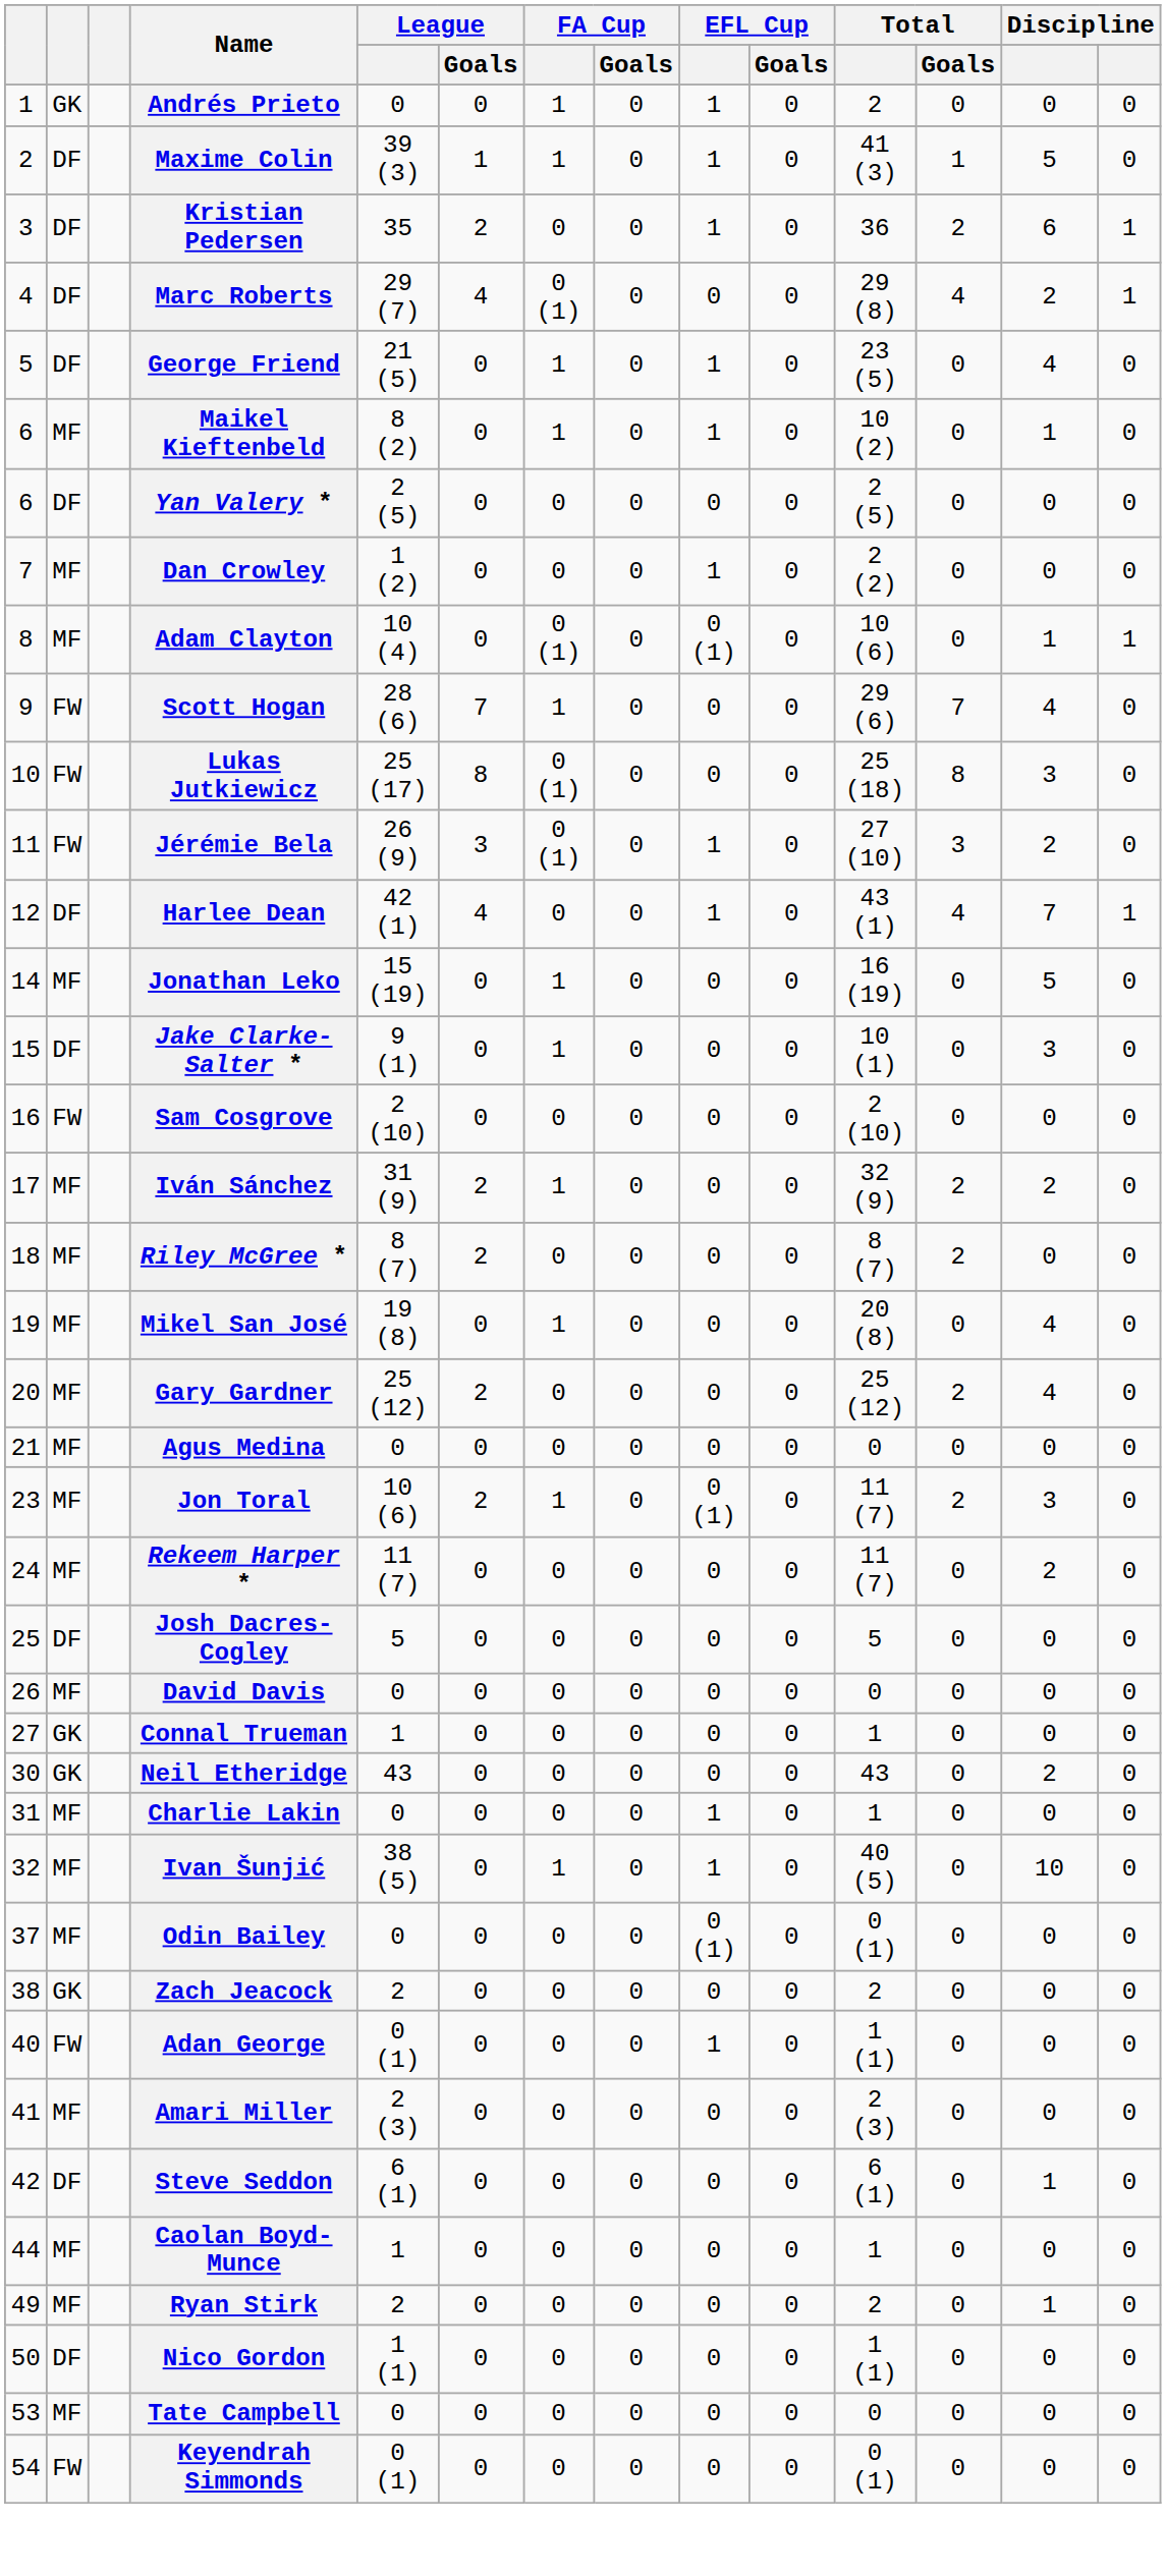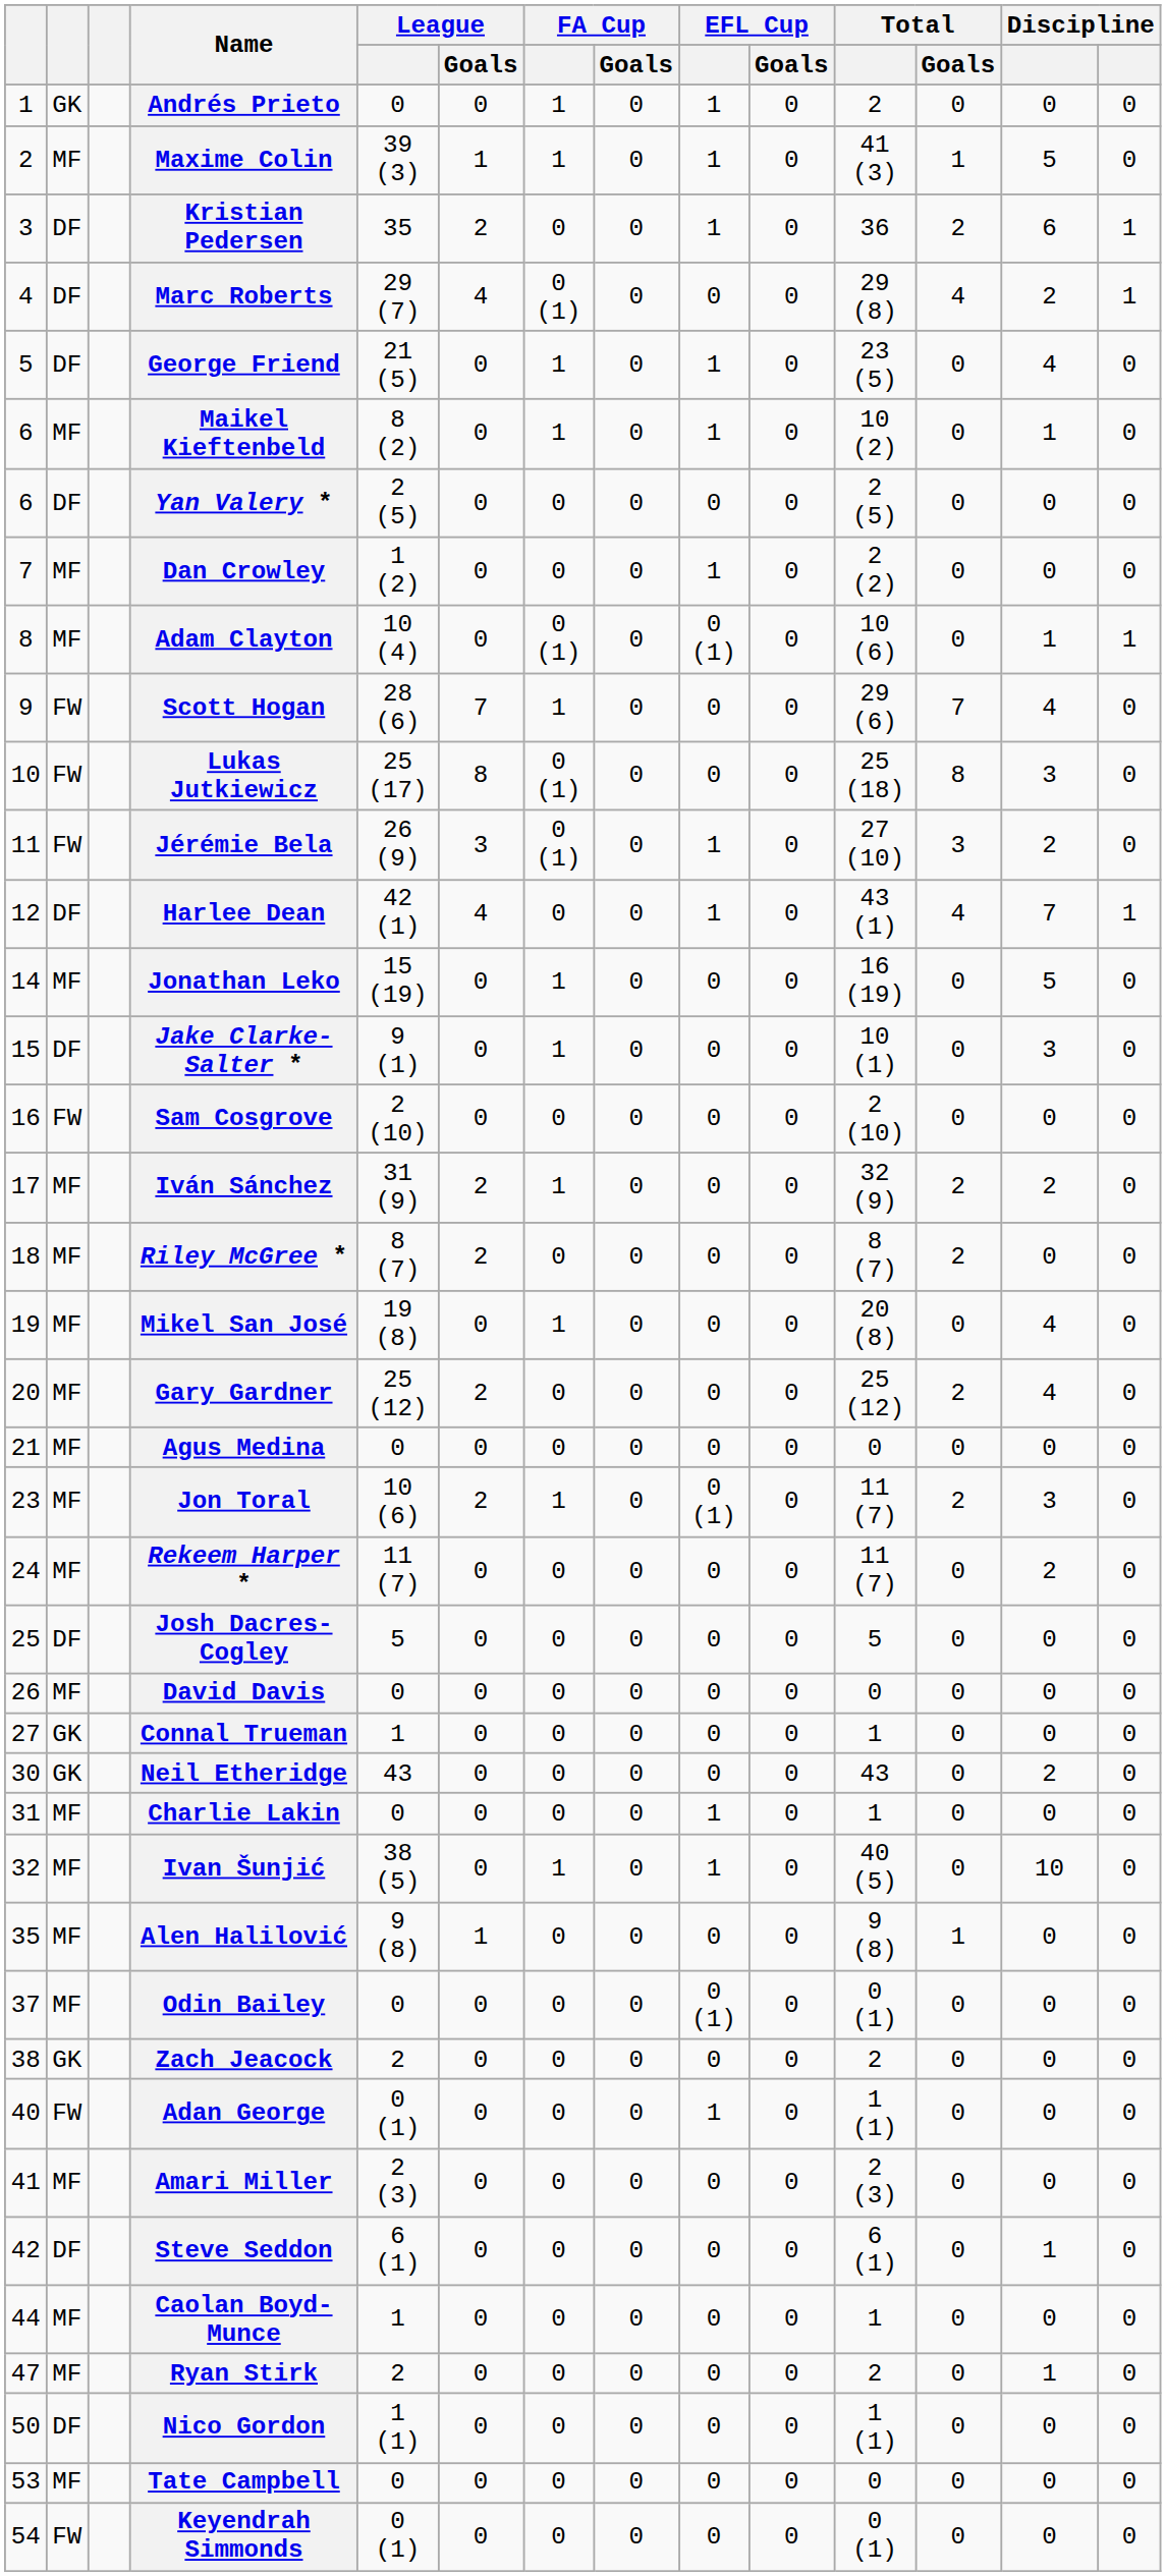 <table class="wikitable plainrowheaders" style="text-align:center;">
 <tr>
 <th rowspan="2" scope="col"></th>
 <th rowspan="2" scope="col"></th>
 <th rowspan="2" scope="col" style="width:5em;"></th>
 <th rowspan="2" scope="col" style="width:15em;">Name</th>
 <th colspan="2"><a href='#'>League</a></th>
 <th colspan="2"><a href='#'>FA Cup</a></th>
 <th colspan="2"><a href='#'>EFL Cup</a></th>
 <th colspan="2">Total</th>
 <th colspan="2">Discipline</th>
 </tr>
 <tr>
 <th scope="col" style="width:4em;"></th>
 <th scope="col">Goals</th>
 <th scope="col" style="width:4em;"></th>
 <th scope="col">Goals</th>
 <th scope="col" style="width:4em;"></th>
 <th scope="col">Goals</th>
 <th scope="col" style="width:4em;"></th>
 <th scope="col">Goals</th>
 <th scope="col"></th>
 <th scope="col"></th>
 </tr>
 <tr>
 <td>1</td>
 <td>GK</td>
 <td style=text-align:left></td>
 <th scope=row><a href='#'>Andrés Prieto</a></th>
 <td>0</td>
 <td>0</td>
 <td>1</td>
 <td>0</td>
 <td>1</td>
 <td>0</td>
 <td>2</td>
 <td>0</td>
 <td>0</td>
 <td>0</td>
 </tr>
 <tr>
 <td>2</td>
-<td>DF</td>
+<td>MF</td>
 <td style=text-align:left></td>
 <th scope=row><a href='#'>Maxime Colin</a></th>
 <td>39 (3)</td>
 <td>1</td>
 <td>1</td>
 <td>0</td>
 <td>1</td>
 <td>0</td>
 <td>41 (3)</td>
 <td>1</td>
 <td>5</td>
 <td>0</td>
 </tr>
 <tr>
 <td>3</td>
 <td>DF</td>
 <td style=text-align:left></td>
 <th scope=row><a href='#'>Kristian Pedersen</a></th>
 <td>35</td>
 <td>2</td>
 <td>0</td>
 <td>0</td>
 <td>1</td>
 <td>0</td>
 <td>36</td>
 <td>2</td>
 <td>6</td>
 <td>1</td>
 </tr>
 <tr>
 <td>4</td>
 <td>DF</td>
 <td style=text-align:left></td>
 <th scope=row><a href='#'>Marc Roberts</a></th>
 <td>29 (7)</td>
 <td>4</td>
 <td>0 (1)</td>
 <td>0</td>
 <td>0</td>
 <td>0</td>
 <td>29 (8)</td>
 <td>4</td>
 <td>2</td>
 <td>1</td>
 </tr>
 <tr>
 <td>5</td>
 <td>DF</td>
 <td style=text-align:left></td>
 <th scope=row><a href='#'>George Friend</a></th>
 <td>21 (5)</td>
 <td>0</td>
 <td>1</td>
 <td>0</td>
 <td>1</td>
 <td>0</td>
 <td>23 (5)</td>
 <td>0</td>
 <td>4</td>
 <td>0</td>
 </tr>
 <tr>
 <td>6</td>
 <td>MF</td>
 <td style=text-align:left></td>
 <th scope=row><a href='#'>Maikel Kieftenbeld</a> </th>
 <td>8 (2)</td>
 <td>0</td>
 <td>1</td>
 <td>0</td>
 <td>1</td>
 <td>0</td>
 <td>10 (2)</td>
 <td>0</td>
 <td>1</td>
 <td>0</td>
 </tr>
 <tr>
 <td>6</td>
 <td>DF</td>
 <td style=text-align:left></td>
 <th scope=row><em><a href='#'>Yan Valery</a></em> *</th>
 <td>2 (5)</td>
 <td>0</td>
 <td>0</td>
 <td>0</td>
 <td>0</td>
 <td>0</td>
 <td>2 (5)</td>
 <td>0</td>
 <td>0</td>
 <td>0</td>
 </tr>
 <tr>
 <td>7</td>
 <td>MF</td>
 <td style=text-align:left></td>
 <th scope=row><a href='#'>Dan Crowley</a></th>
 <td>1 (2)</td>
 <td>0</td>
 <td>0</td>
 <td>0</td>
 <td>1</td>
 <td>0</td>
 <td>2 (2)</td>
 <td>0</td>
 <td>0</td>
 <td>0</td>
 </tr>
 <tr>
 <td>8</td>
 <td>MF</td>
 <td style=text-align:left></td>
 <th scope=row><a href='#'>Adam Clayton</a></th>
 <td>10 (4)</td>
 <td>0</td>
 <td>0 (1)</td>
 <td>0</td>
 <td>0 (1)</td>
 <td>0</td>
 <td>10 (6)</td>
 <td>0</td>
 <td>1</td>
 <td>1</td>
 </tr>
 <tr>
 <td>9</td>
 <td>FW</td>
 <td style=text-align:left></td>
 <th scope=row><a href='#'>Scott Hogan</a></th>
 <td>28 (6)</td>
 <td>7</td>
 <td>1</td>
 <td>0</td>
 <td>0</td>
 <td>0</td>
 <td>29 (6)</td>
 <td>7</td>
 <td>4</td>
 <td>0</td>
 </tr>
 <tr>
 <td>10</td>
 <td>FW</td>
 <td style=text-align:left></td>
 <th scope=row><a href='#'>Lukas Jutkiewicz</a></th>
 <td>25 (17)</td>
 <td>8</td>
 <td>0 (1)</td>
 <td>0</td>
 <td>0</td>
 <td>0</td>
 <td>25 (18)</td>
 <td>8</td>
 <td>3</td>
 <td>0</td>
 </tr>
 <tr>
 <td>11</td>
 <td>FW</td>
 <td style=text-align:left></td>
 <th scope=row><a href='#'>Jérémie Bela</a></th>
 <td>26 (9)</td>
 <td>3</td>
 <td>0 (1)</td>
 <td>0</td>
 <td>1</td>
 <td>0</td>
 <td>27 (10)</td>
 <td>3</td>
 <td>2</td>
 <td>0</td>
 </tr>
 <tr>
 <td>12</td>
 <td>DF</td>
 <td style=text-align:left></td>
 <th scope=row><a href='#'>Harlee Dean</a></th>
 <td>42 (1)</td>
 <td>4</td>
 <td>0</td>
 <td>0</td>
 <td>1</td>
 <td>0</td>
 <td>43 (1)</td>
 <td>4</td>
 <td>7</td>
 <td>1</td>
 </tr>
 <tr>
 <td>14</td>
 <td>MF</td>
 <td style=text-align:left></td>
 <th scope=row><a href='#'>Jonathan Leko</a></th>
 <td>15 (19)</td>
 <td>0</td>
 <td>1</td>
 <td>0</td>
 <td>0</td>
 <td>0</td>
 <td>16 (19)</td>
 <td>0</td>
 <td>5</td>
 <td>0</td>
 </tr>
 <tr>
 <td>15</td>
 <td>DF</td>
 <td style=text-align:left></td>
 <th scope=row><em><a href='#'>Jake Clarke-Salter</a></em> *</th>
 <td>9 (1)</td>
 <td>0</td>
 <td>1</td>
 <td>0</td>
 <td>0</td>
 <td>0</td>
 <td>10 (1)</td>
 <td>0</td>
 <td>3</td>
 <td>0</td>
 </tr>
 <tr>
 <td>16</td>
 <td>FW</td>
 <td style=text-align:left></td>
 <th scope=row><a href='#'>Sam Cosgrove</a></th>
 <td>2 (10)</td>
 <td>0</td>
 <td>0</td>
 <td>0</td>
 <td>0</td>
 <td>0</td>
 <td>2 (10)</td>
 <td>0</td>
 <td>0</td>
 <td>0</td>
 </tr>
 <tr>
 <td>17</td>
 <td>MF</td>
 <td style=text-align:left></td>
 <th scope=row><a href='#'>Iván Sánchez</a></th>
 <td>31 (9)</td>
 <td>2</td>
 <td>1</td>
 <td>0</td>
 <td>0</td>
 <td>0</td>
 <td>32 (9)</td>
 <td>2</td>
 <td>2</td>
 <td>0</td>
 </tr>
 <tr>
 <td>18</td>
 <td>MF</td>
 <td style=text-align:left></td>
 <th scope=row><em><a href='#'>Riley McGree</a></em> *</th>
 <td>8 (7)</td>
 <td>2</td>
 <td>0</td>
 <td>0</td>
 <td>0</td>
 <td>0</td>
 <td>8 (7)</td>
 <td>2</td>
 <td>0</td>
 <td>0</td>
 </tr>
 <tr>
 <td>19</td>
 <td>MF</td>
 <td style=text-align:left></td>
 <th scope=row><a href='#'>Mikel San José</a></th>
 <td>19 (8)</td>
 <td>0</td>
 <td>1</td>
 <td>0</td>
 <td>0</td>
 <td>0</td>
 <td>20 (8)</td>
 <td>0</td>
 <td>4</td>
 <td>0</td>
 </tr>
 <tr>
 <td>20</td>
 <td>MF</td>
 <td style=text-align:left></td>
 <th scope=row><a href='#'>Gary Gardner</a></th>
 <td>25 (12)</td>
 <td>2</td>
 <td>0</td>
 <td>0</td>
 <td>0</td>
 <td>0</td>
 <td>25 (12)</td>
 <td>2</td>
 <td>4</td>
 <td>0</td>
 </tr>
 <tr>
 <td>21</td>
 <td>MF</td>
 <td style=text-align:left></td>
 <th scope=row><a href='#'>Agus Medina</a></th>
 <td>0</td>
 <td>0</td>
 <td>0</td>
 <td>0</td>
 <td>0</td>
 <td>0</td>
 <td>0</td>
 <td>0</td>
 <td>0</td>
 <td>0</td>
 </tr>
 <tr>
 <td>23</td>
 <td>MF</td>
 <td style=text-align:left></td>
 <th scope=row><a href='#'>Jon Toral</a></th>
 <td>10 (6)</td>
 <td>2</td>
 <td>1</td>
 <td>0</td>
 <td>0 (1)</td>
 <td>0</td>
 <td>11 (7)</td>
 <td>2</td>
 <td>3</td>
 <td>0</td>
 </tr>
 <tr>
 <td>24</td>
 <td>MF</td>
 <td style=text-align:left></td>
 <th scope=row><em><a href='#'>Rekeem Harper</a></em> *</th>
 <td>11 (7)</td>
 <td>0</td>
 <td>0</td>
 <td>0</td>
 <td>0</td>
 <td>0</td>
 <td>11 (7)</td>
 <td>0</td>
 <td>2</td>
 <td>0</td>
 </tr>
 <tr>
 <td>25</td>
 <td>DF</td>
 <td style=text-align:left></td>
 <th scope=row><a href='#'>Josh Dacres-Cogley</a></th>
 <td>5</td>
 <td>0</td>
 <td>0</td>
 <td>0</td>
 <td>0</td>
 <td>0</td>
 <td>5</td>
 <td>0</td>
 <td>0</td>
 <td>0</td>
 </tr>
 <tr>
 <td>26</td>
 <td>MF</td>
 <td style=text-align:left></td>
 <th scope=row><a href='#'>David Davis</a> </th>
 <td>0</td>
 <td>0</td>
 <td>0</td>
 <td>0</td>
 <td>0</td>
 <td>0</td>
 <td>0</td>
 <td>0</td>
 <td>0</td>
 <td>0</td>
 </tr>
 <tr>
 <td>27</td>
 <td>GK</td>
 <td style=text-align:left></td>
 <th scope=row><a href='#'>Connal Trueman</a></th>
 <td>1</td>
 <td>0</td>
 <td>0</td>
 <td>0</td>
 <td>0</td>
 <td>0</td>
 <td>1</td>
 <td>0</td>
 <td>0</td>
 <td>0</td>
 </tr>
 <tr>
 <td>30</td>
 <td>GK</td>
 <td style=text-align:left></td>
 <th scope=row><a href='#'>Neil Etheridge</a></th>
 <td>43</td>
 <td>0</td>
 <td>0</td>
 <td>0</td>
 <td>0</td>
 <td>0</td>
 <td>43</td>
 <td>0</td>
 <td>2</td>
 <td>0</td>
 </tr>
 <tr>
 <td>31</td>
 <td>MF</td>
 <td style=text-align:left></td>
 <th scope=row><a href='#'>Charlie Lakin</a></th>
 <td>0</td>
 <td>0</td>
 <td>0</td>
 <td>0</td>
 <td>1</td>
 <td>0</td>
 <td>1</td>
 <td>0</td>
 <td>0</td>
 <td>0</td>
 </tr>
 <tr>
 <td>32</td>
 <td>MF</td>
 <td style=text-align:left></td>
 <th scope=row><a href='#'>Ivan Šunjić</a></th>
 <td>38 (5)</td>
 <td>0</td>
 <td>1</td>
 <td>0</td>
 <td>1</td>
 <td>0</td>
 <td>40 (5)</td>
 <td>0</td>
 <td>10</td>
 <td>0</td>
 </tr>
 <tr>
+<td>35</td>
+<td>MF</td>
+<td style=text-align:left></td>
+<th scope=row><a href='#'>Alen Halilović</a></th>
+<td>9 (8)</td>
+<td>1</td>
+<td>0</td>
+<td>0</td>
+<td>0</td>
+<td>0</td>
+<td>9 (8)</td>
+<td>1</td>
+<td>0</td>
+<td>0</td>
+</tr>
+<tr>
 <td>37</td>
 <td>MF</td>
 <td style=text-align:left></td>
 <th scope=row><a href='#'>Odin Bailey</a></th>
 <td>0</td>
 <td>0</td>
 <td>0</td>
 <td>0</td>
 <td>0 (1)</td>
 <td>0</td>
 <td>0 (1)</td>
 <td>0</td>
 <td>0</td>
 <td>0</td>
 </tr>
 <tr>
 <td>38</td>
 <td>GK</td>
 <td style=text-align:left></td>
 <th scope=row><a href='#'>Zach Jeacock</a></th>
 <td>2</td>
 <td>0</td>
 <td>0</td>
 <td>0</td>
 <td>0</td>
 <td>0</td>
 <td>2</td>
 <td>0</td>
 <td>0</td>
 <td>0</td>
 </tr>
 <tr>
 <td>40</td>
 <td>FW</td>
 <td style=text-align:left></td>
 <th scope=row><a href='#'>Adan George</a></th>
 <td>0 (1)</td>
 <td>0</td>
 <td>0</td>
 <td>0</td>
 <td>1</td>
 <td>0</td>
 <td>1 (1)</td>
 <td>0</td>
 <td>0</td>
 <td>0</td>
 </tr>
 <tr>
 <td>41</td>
 <td>MF</td>
 <td style=text-align:left></td>
 <th scope=row><a href='#'>Amari Miller</a></th>
 <td>2 (3)</td>
 <td>0</td>
 <td>0</td>
 <td>0</td>
 <td>0</td>
 <td>0</td>
 <td>2 (3)</td>
 <td>0</td>
 <td>0</td>
 <td>0</td>
 </tr>
 <tr>
 <td>42</td>
 <td>DF</td>
 <td style=text-align:left></td>
 <th scope=row><a href='#'>Steve Seddon</a></th>
 <td>6 (1)</td>
 <td>0</td>
 <td>0</td>
 <td>0</td>
 <td>0</td>
 <td>0</td>
 <td>6 (1)</td>
 <td>0</td>
 <td>1</td>
 <td>0</td>
 </tr>
 <tr>
 <td>44</td>
 <td>MF</td>
 <td style=text-align:left></td>
 <th scope=row><a href='#'>Caolan Boyd-Munce</a></th>
 <td>1</td>
 <td>0</td>
 <td>0</td>
 <td>0</td>
 <td>0</td>
 <td>0</td>
 <td>1</td>
 <td>0</td>
 <td>0</td>
 <td>0</td>
 </tr>
 <tr>
-<td>49</td>
+<td>47</td>
 <td>MF</td>
 <td style=text-align:left></td>
 <th scope=row><a href='#'>Ryan Stirk</a></th>
 <td>2</td>
 <td>0</td>
 <td>0</td>
 <td>0</td>
 <td>0</td>
 <td>0</td>
 <td>2</td>
 <td>0</td>
 <td>1</td>
 <td>0</td>
 </tr>
 <tr>
 <td>50</td>
 <td>DF</td>
 <td style=text-align:left></td>
 <th scope=row><a href='#'>Nico Gordon</a></th>
 <td>1 (1)</td>
 <td>0</td>
 <td>0</td>
 <td>0</td>
 <td>0</td>
 <td>0</td>
 <td>1 (1)</td>
 <td>0</td>
 <td>0</td>
 <td>0</td>
 </tr>
 <tr>
 <td>53</td>
 <td>MF</td>
 <td style=text-align:left></td>
 <th scope=row><a href='#'>Tate Campbell</a></th>
 <td>0</td>
 <td>0</td>
 <td>0</td>
 <td>0</td>
 <td>0</td>
 <td>0</td>
 <td>0</td>
 <td>0</td>
 <td>0</td>
 <td>0</td>
 </tr>
 <tr>
 <td>54</td>
 <td>FW</td>
 <td style=text-align:left></td>
 <th scope=row><a href='#'>Keyendrah Simmonds</a></th>
 <td>0 (1)</td>
 <td>0</td>
 <td>0</td>
 <td>0</td>
 <td>0</td>
 <td>0</td>
 <td>0 (1)</td>
 <td>0</td>
 <td>0</td>
 <td>0</td>
 </tr>
 </table>
